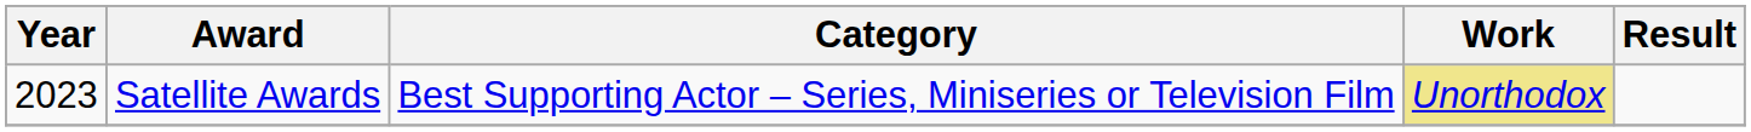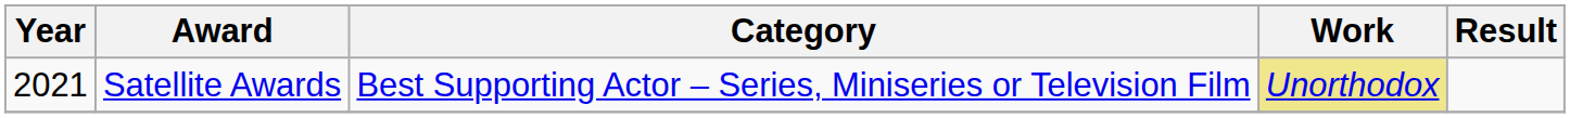 <table class="wikitable">
 <tr>
 <th>Year</th>
 <th>Award</th>
 <th>Category</th>
 <th>Work</th>
 <th>Result</th>
 </tr>
 <tr>
-<td>2023</td>
+<td>2021</td>
 <td><a href='#'>Satellite Awards</a></td>
 <td><a href='#'>Best Supporting Actor – Series, Miniseries or Television Film</a></td>
 <td style="background: khaki;"><em><a href='#'>Unorthodox</a></em></td>
 <td></td>
 </tr>
 <tr>
 </tr>
 </table>
